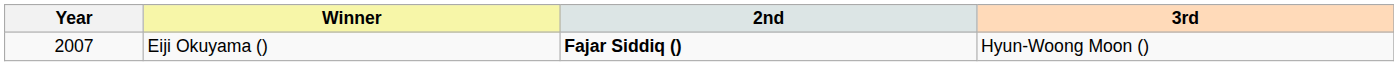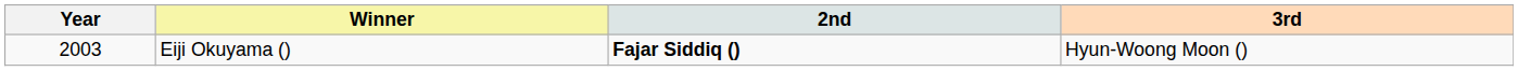 <table class="wikitable" width=100%>
 <tr>
 <th width=10%>Year</th>
 <th style="background-color: #F7F6A8;" width=30%>Winner</th>
 <th style="background-color: #DCE5E5;" width=30%>2nd</th>
 <th style="background-color: #FFDAB9;" width=30%>3rd</th>
 </tr>
 <tr>
-<td align=center>2007</td>
+<td align=center>2003</td>
 <td>Eiji Okuyama ()</td>
 <td><strong>Fajar Siddiq ()</strong></td>
 <td>Hyun-Woong Moon ()</td>
 </tr>
 </table>
